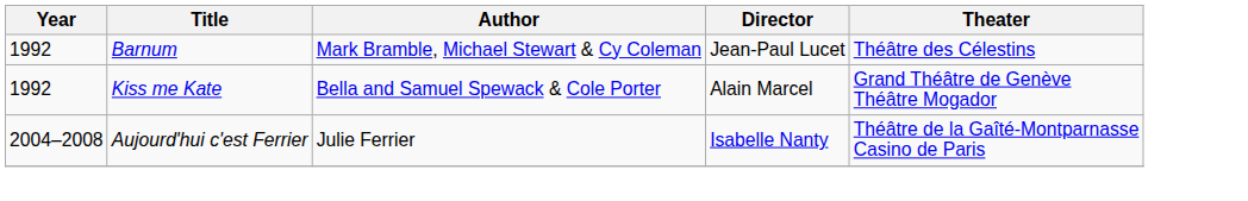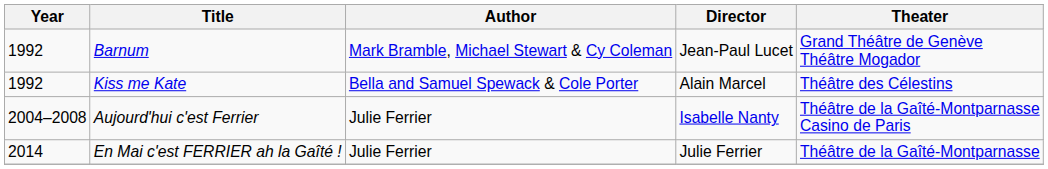 <table class="wikitable">
 <tr>
 <th>Year</th>
 <th>Title</th>
 <th>Author</th>
 <th>Director</th>
 <th>Theater</th>
 </tr>
 <tr>
 <td>1992</td>
 <td><em><a href='#'>Barnum</a></em></td>
 <td><a href='#'>Mark Bramble</a>, <a href='#'>Michael Stewart</a> & <a href='#'>Cy Coleman</a></td>
 <td>Jean-Paul Lucet</td>
-<td><a href='#'>Théâtre des Célestins</a></td>
+<td><a href='#'>Grand Théâtre de Genève</a><br><a href='#'>Théâtre Mogador</a></td>
 </tr>
 <tr>
 <td>1992</td>
 <td><em><a href='#'>Kiss me Kate</a></em></td>
 <td><a href='#'>Bella and Samuel Spewack</a> & <a href='#'>Cole Porter</a></td>
 <td>Alain Marcel</td>
-<td><a href='#'>Grand Théâtre de Genève</a><br><a href='#'>Théâtre Mogador</a></td>
+<td><a href='#'>Théâtre des Célestins</a></td>
 </tr>
 <tr>
 <td>2004–2008</td>
 <td><em>Aujourd'hui c'est Ferrier</em></td>
 <td>Julie Ferrier</td>
 <td><a href='#'>Isabelle Nanty</a></td>
 <td><a href='#'>Théâtre de la Gaîté-Montparnasse</a><br><a href='#'>Casino de Paris</a></td>
 </tr>
 <tr>
+<td>2014</td>
+<td><em>En Mai c'est FERRIER ah la Gaîté !</em></td>
+<td>Julie Ferrier</td>
+<td>Julie Ferrier</td>
+<td><a href='#'>Théâtre de la Gaîté-Montparnasse</a></td>
+</tr>
+<tr>
 </tr>
 </table>
